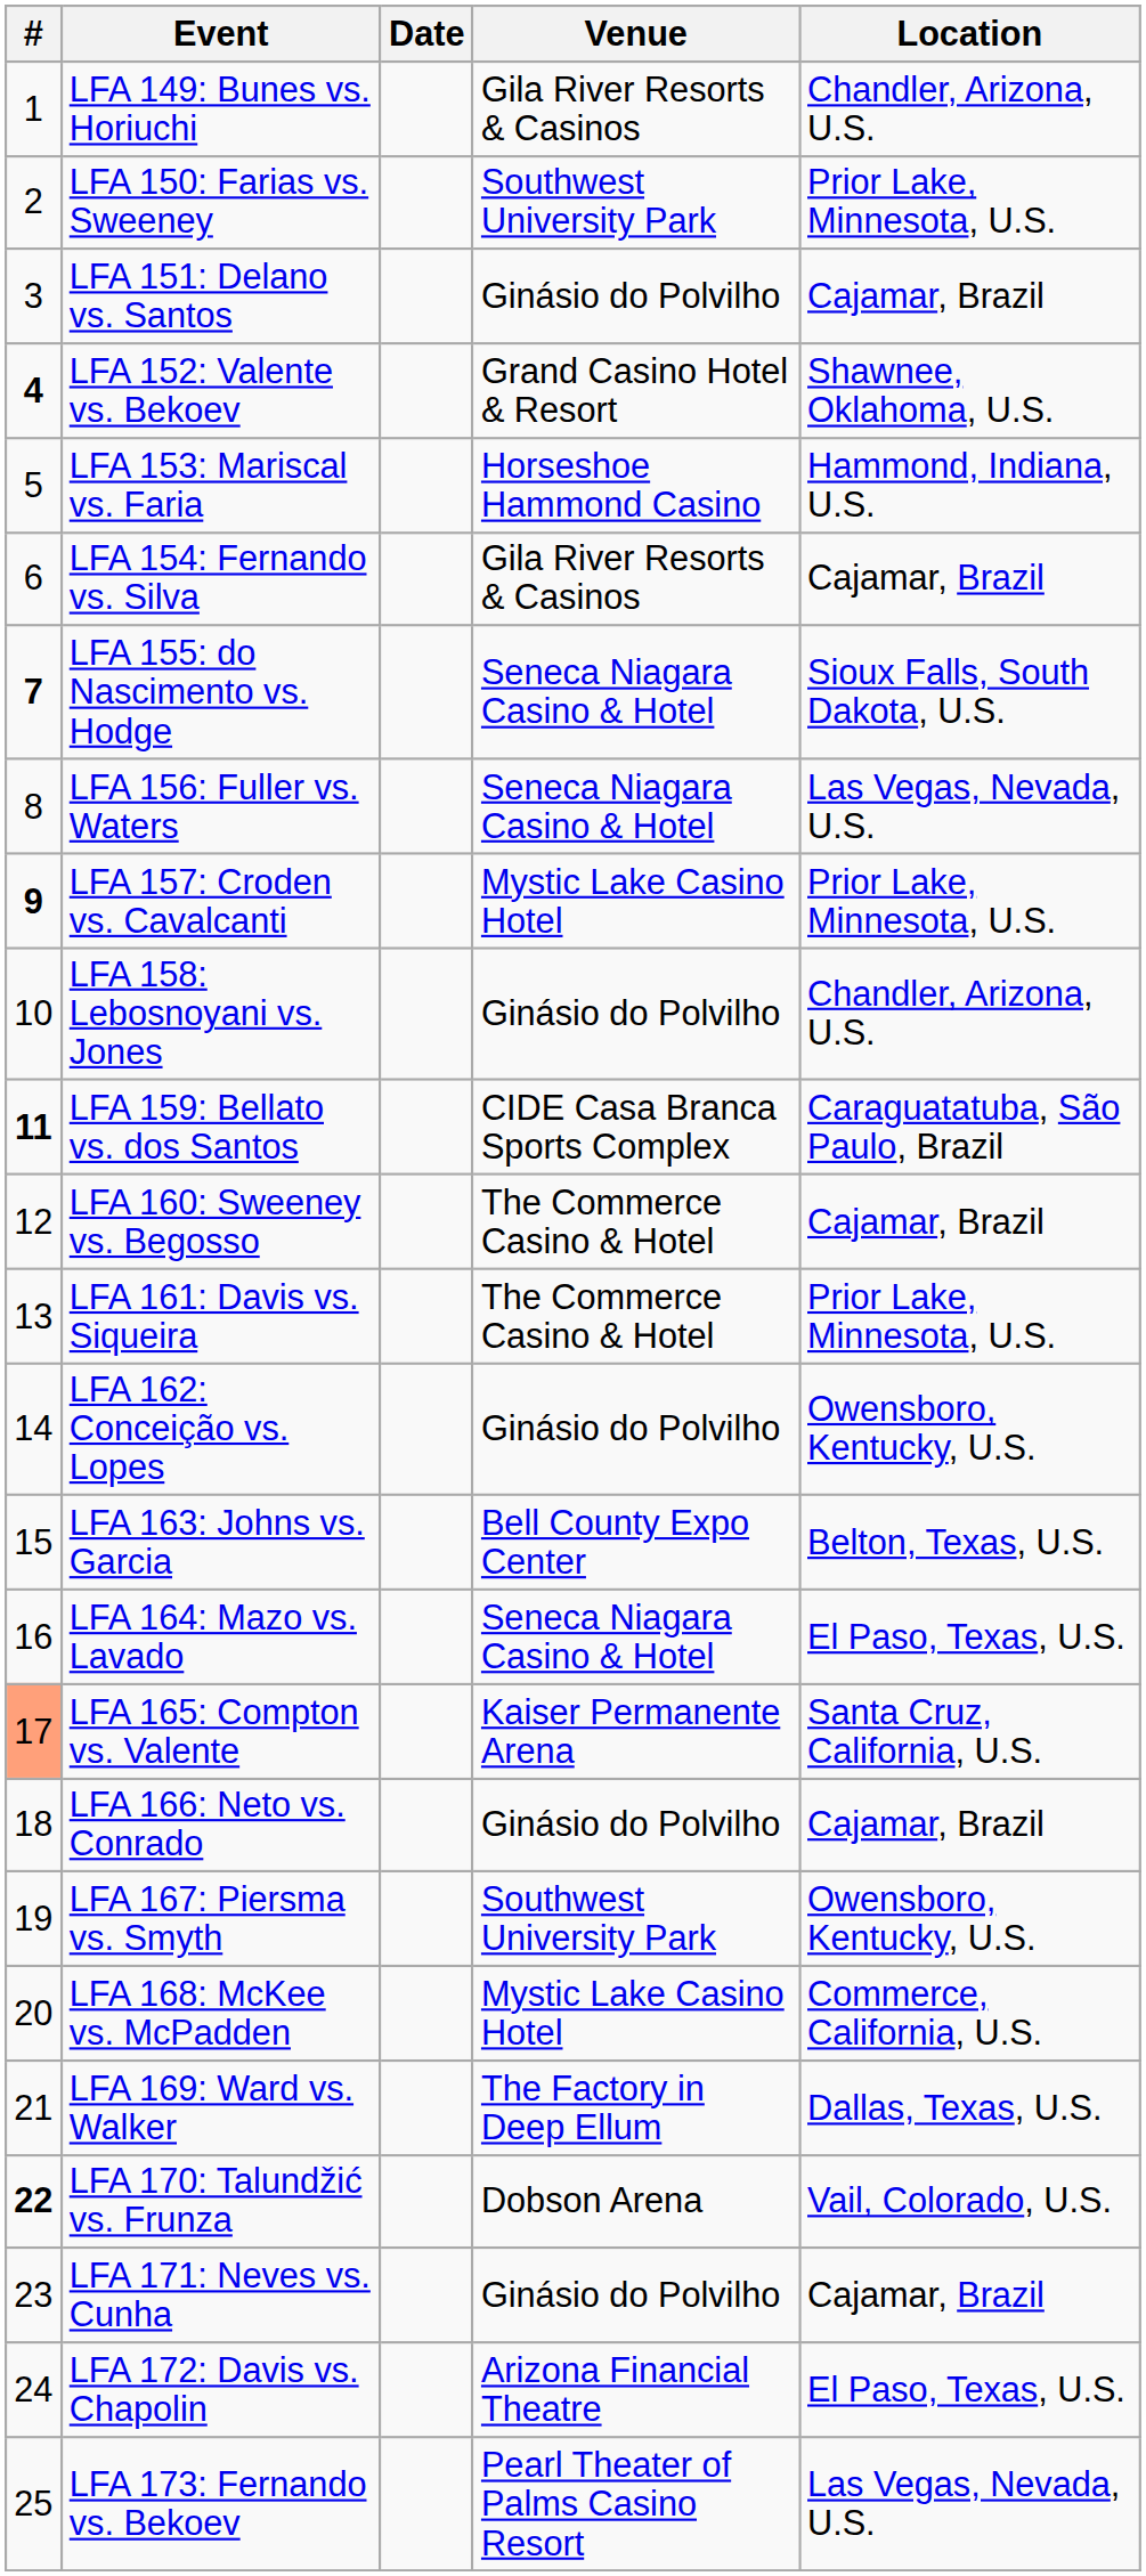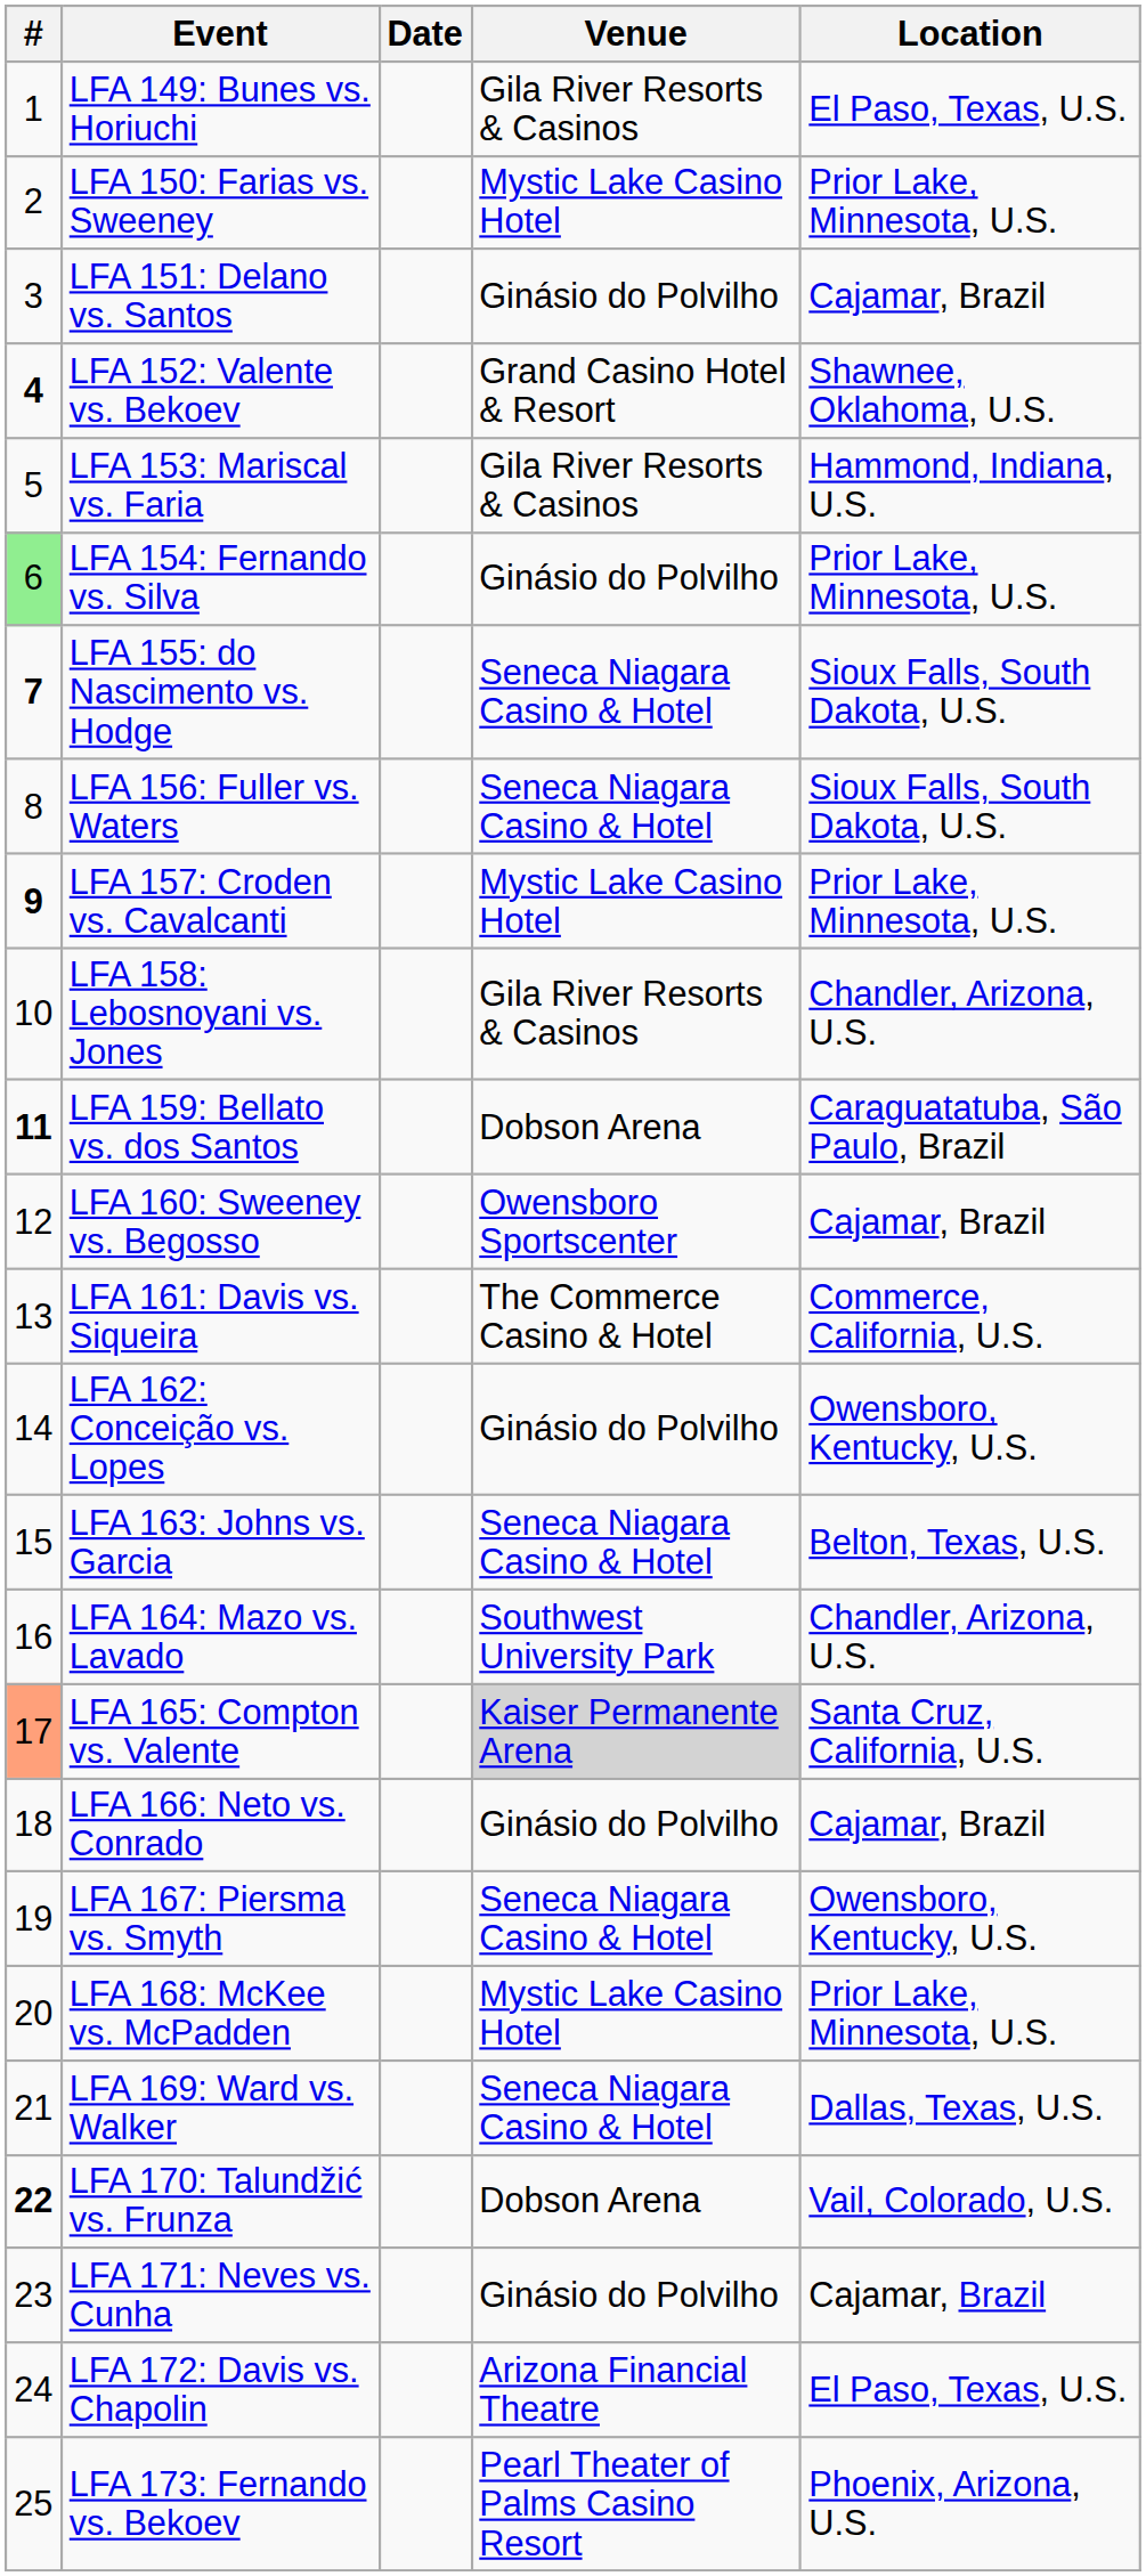 <table class="wikitable" style="width:75%; font-size:90%;">
 <tr>
 <th scope="col">#</th>
 <th scope="col">Event</th>
 <th scope="col">Date</th>
 <th scope="col">Venue</th>
 <th scope="col">Location</th>
 </tr>
 <tr>
 <td align=center>1</td>
 <td><a href='#'>LFA 149: Bunes vs. Horiuchi</a></td>
 <td></td>
 <td>Gila River Resorts & Casinos</td>
-<td><a href='#'>Chandler, Arizona</a>, U.S.</td>
+<td><a href='#'>El Paso, Texas</a>, U.S.</td>
 </tr>
 <tr>
 <td align=center>2</td>
 <td><a href='#'>LFA 150: Farias vs. Sweeney</a></td>
 <td></td>
-<td><a href='#'>Southwest University Park</a></td>
+<td><a href='#'>Mystic Lake Casino Hotel</a></td>
 <td><a href='#'>Prior Lake, Minnesota</a>, U.S.</td>
 </tr>
 <tr>
 <td align=center>3</td>
 <td><a href='#'>LFA 151: Delano vs. Santos</a></td>
 <td></td>
 <td>Ginásio do Polvilho</td>
 <td><a href='#'>Cajamar</a>, Brazil</td>
 </tr>
 <tr>
 <td align=center><strong>4</strong></td>
 <td><a href='#'>LFA 152: Valente vs. Bekoev</a></td>
 <td></td>
 <td>Grand Casino Hotel & Resort</td>
 <td><a href='#'>Shawnee, Oklahoma</a>, U.S.</td>
 </tr>
 <tr>
 <td align=center>5</td>
 <td><a href='#'>LFA 153: Mariscal vs. Faria</a></td>
 <td></td>
-<td><a href='#'>Horseshoe Hammond Casino</a></td>
+<td>Gila River Resorts & Casinos</td>
 <td><a href='#'>Hammond, Indiana</a>, U.S.</td>
 </tr>
 <tr>
-<td align=center>6</td>
+<td align=center style="background: lightgreen;">6</td>
 <td><a href='#'>LFA 154: Fernando vs. Silva</a></td>
 <td></td>
-<td>Gila River Resorts & Casinos</td>
-<td>Cajamar, <a href='#'>Brazil</a></td>
+<td>Ginásio do Polvilho</td>
+<td><a href='#'>Prior Lake, Minnesota</a>, U.S.</td>
 </tr>
 <tr>
 <td align=center><strong>7</strong></td>
 <td><a href='#'>LFA 155: do Nascimento vs. Hodge</a></td>
 <td></td>
 <td><a href='#'>Seneca Niagara Casino & Hotel</a></td>
 <td><a href='#'>Sioux Falls, South Dakota</a>, U.S.</td>
 </tr>
 <tr>
 <td align=center>8</td>
 <td><a href='#'>LFA 156: Fuller vs. Waters</a></td>
 <td></td>
 <td><a href='#'>Seneca Niagara Casino & Hotel</a></td>
-<td><a href='#'>Las Vegas, Nevada</a>, U.S.</td>
+<td><a href='#'>Sioux Falls, South Dakota</a>, U.S.</td>
 </tr>
 <tr>
 <td align=center><strong>9</strong></td>
 <td><a href='#'>LFA 157: Croden vs. Cavalcanti</a></td>
 <td></td>
 <td><a href='#'>Mystic Lake Casino Hotel</a></td>
 <td><a href='#'>Prior Lake, Minnesota</a>, U.S.</td>
 </tr>
 <tr>
 <td align=center>10</td>
 <td><a href='#'>LFA 158: Lebosnoyani vs. Jones</a></td>
 <td></td>
-<td>Ginásio do Polvilho</td>
+<td>Gila River Resorts & Casinos</td>
 <td><a href='#'>Chandler, Arizona</a>, U.S.</td>
 </tr>
 <tr>
 <td align=center><strong>11</strong></td>
 <td><a href='#'>LFA 159: Bellato vs. dos Santos</a></td>
 <td></td>
-<td>CIDE Casa Branca Sports Complex</td>
+<td>Dobson Arena</td>
 <td><a href='#'>Caraguatatuba</a>, <a href='#'>São Paulo</a>, Brazil</td>
 </tr>
 <tr>
 <td align=center>12</td>
 <td><a href='#'>LFA 160: Sweeney vs. Begosso</a></td>
 <td></td>
-<td>The Commerce Casino & Hotel</td>
+<td><a href='#'>Owensboro Sportscenter</a></td>
 <td><a href='#'>Cajamar</a>, Brazil</td>
 </tr>
 <tr>
 <td align=center>13</td>
 <td><a href='#'>LFA 161: Davis vs. Siqueira</a></td>
 <td></td>
 <td>The Commerce Casino & Hotel</td>
-<td><a href='#'>Prior Lake, Minnesota</a>, U.S.</td>
+<td><a href='#'>Commerce, California</a>, U.S.</td>
 </tr>
 <tr>
 <td align=center>14</td>
 <td><a href='#'>LFA 162: Conceição vs. Lopes</a></td>
 <td></td>
 <td>Ginásio do Polvilho</td>
 <td><a href='#'>Owensboro, Kentucky</a>, U.S.</td>
 </tr>
 <tr>
 <td align=center>15</td>
 <td><a href='#'>LFA 163: Johns vs. Garcia</a></td>
 <td></td>
-<td><a href='#'>Bell County Expo Center</a></td>
+<td><a href='#'>Seneca Niagara Casino & Hotel</a></td>
 <td><a href='#'>Belton, Texas</a>, U.S.</td>
 </tr>
 <tr>
 <td align=center>16</td>
 <td><a href='#'>LFA 164: Mazo vs. Lavado</a></td>
 <td></td>
-<td><a href='#'>Seneca Niagara Casino & Hotel</a></td>
-<td><a href='#'>El Paso, Texas</a>, U.S.</td>
+<td><a href='#'>Southwest University Park</a></td>
+<td><a href='#'>Chandler, Arizona</a>, U.S.</td>
 </tr>
 <tr>
 <td align=center style="background: lightsalmon;">17</td>
 <td><a href='#'>LFA 165: Compton vs. Valente</a></td>
 <td></td>
-<td><a href='#'>Kaiser Permanente Arena</a></td>
+<td style="background: lightgrey;"><a href='#'>Kaiser Permanente Arena</a></td>
 <td><a href='#'>Santa Cruz, California</a>, U.S.</td>
 </tr>
 <tr>
 <td align=center>18</td>
 <td><a href='#'>LFA 166: Neto vs. Conrado</a></td>
 <td></td>
 <td>Ginásio do Polvilho</td>
 <td><a href='#'>Cajamar</a>, Brazil</td>
 </tr>
 <tr>
 <td align=center>19</td>
 <td><a href='#'>LFA 167: Piersma vs. Smyth</a></td>
 <td></td>
-<td><a href='#'>Southwest University Park</a></td>
+<td><a href='#'>Seneca Niagara Casino & Hotel</a></td>
 <td><a href='#'>Owensboro, Kentucky</a>, U.S.</td>
 </tr>
 <tr>
 <td align=center>20</td>
 <td><a href='#'>LFA 168: McKee vs. McPadden</a></td>
 <td></td>
 <td><a href='#'>Mystic Lake Casino Hotel</a></td>
-<td><a href='#'>Commerce, California</a>, U.S.</td>
+<td><a href='#'>Prior Lake, Minnesota</a>, U.S.</td>
 </tr>
 <tr>
 <td align=center>21</td>
 <td><a href='#'>LFA 169: Ward vs. Walker</a></td>
 <td></td>
-<td><a href='#'>The Factory in Deep Ellum</a></td>
+<td><a href='#'>Seneca Niagara Casino & Hotel</a></td>
 <td><a href='#'>Dallas, Texas</a>, U.S.</td>
 </tr>
 <tr>
 <td align=center><strong>22</strong></td>
 <td><a href='#'>LFA 170: Talundžić vs. Frunza</a></td>
 <td></td>
 <td>Dobson Arena</td>
 <td><a href='#'>Vail, Colorado</a>, U.S.</td>
 </tr>
 <tr>
 <td align=center>23</td>
 <td><a href='#'>LFA 171: Neves vs. Cunha</a></td>
 <td></td>
 <td>Ginásio do Polvilho</td>
 <td>Cajamar, <a href='#'>Brazil</a></td>
 </tr>
 <tr>
 <td align=center>24</td>
 <td><a href='#'>LFA 172: Davis vs. Chapolin</a></td>
 <td></td>
 <td><a href='#'>Arizona Financial Theatre</a></td>
 <td><a href='#'>El Paso, Texas</a>, U.S.</td>
 </tr>
 <tr>
 <td align=center>25</td>
 <td><a href='#'>LFA 173: Fernando vs. Bekoev</a></td>
 <td></td>
 <td><a href='#'>Pearl Theater of Palms Casino Resort</a></td>
-<td><a href='#'>Las Vegas, Nevada</a>, U.S.</td>
+<td><a href='#'>Phoenix, Arizona</a>, U.S.</td>
 </tr>
 <tr>
 </tr>
 </table>
